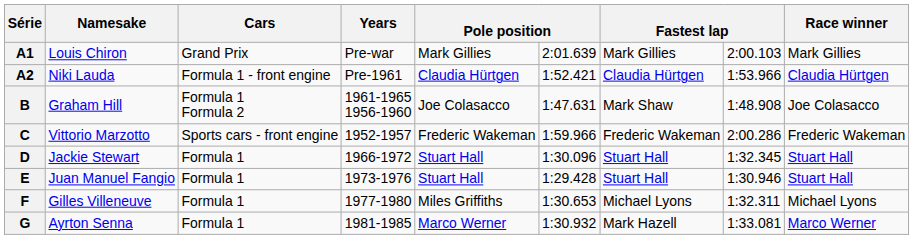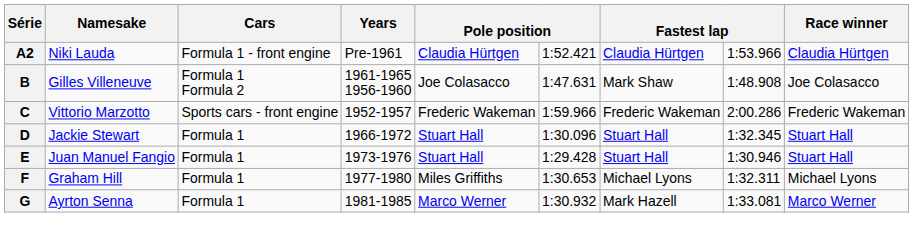 <table class="wikitable" style="font-size:90%">
 <tr>
 <th>Série</th>
 <th>Namesake</th>
 <th>Cars</th>
 <th>Years</th>
 <th colspan=2><br>Pole position</th>
 <th colspan=2><br>Fastest lap</th>
 <th>Race winner</th>
-</tr>
-<tr>
-<th>A1</th>
-<td><a href='#'>Louis Chiron</a></td>
-<td>Grand Prix</td>
-<td>Pre-war</td>
-<td align=left> Mark Gillies</td>
-<td>2:01.639</td>
-<td align=left> Mark Gillies</td>
-<td>2:00.103</td>
-<td align=left> Mark Gillies</td>
 </tr>
 <tr>
 <th>A2</th>
 <td><a href='#'>Niki Lauda</a></td>
 <td>Formula 1 - front engine</td>
 <td>Pre-1961</td>
 <td align=left> <a href='#'>Claudia Hürtgen</a></td>
 <td>1:52.421</td>
 <td align=left> <a href='#'>Claudia Hürtgen</a></td>
 <td>1:53.966</td>
 <td align=left> <a href='#'>Claudia Hürtgen</a></td>
 </tr>
 <tr>
 <th>B</th>
-<td><a href='#'>Graham Hill</a></td>
+<td><a href='#'>Gilles Villeneuve</a></td>
 <td>Formula 1<br>Formula 2</td>
 <td>1961-1965<br>1956-1960</td>
 <td align=left> Joe Colasacco</td>
 <td>1:47.631</td>
 <td align=left> Mark Shaw</td>
 <td>1:48.908</td>
 <td align=left> Joe Colasacco</td>
 </tr>
 <tr>
 <th>C</th>
 <td><a href='#'>Vittorio Marzotto</a></td>
 <td>Sports cars - front engine</td>
 <td>1952-1957</td>
 <td align=left> Frederic Wakeman</td>
 <td>1:59.966</td>
 <td align=left> Frederic Wakeman</td>
 <td>2:00.286</td>
 <td align=left> Frederic Wakeman</td>
 </tr>
 <tr>
 <th>D</th>
 <td><a href='#'>Jackie Stewart</a></td>
 <td>Formula 1</td>
 <td>1966-1972</td>
 <td align=left> <a href='#'>Stuart Hall</a></td>
 <td>1:30.096</td>
 <td align=left> <a href='#'>Stuart Hall</a></td>
 <td>1:32.345</td>
 <td align=left> <a href='#'>Stuart Hall</a></td>
 </tr>
 <tr>
 <th>E</th>
 <td><a href='#'>Juan Manuel Fangio</a></td>
 <td>Formula 1</td>
 <td>1973-1976</td>
 <td align=left> <a href='#'>Stuart Hall</a></td>
 <td>1:29.428</td>
 <td align=left> <a href='#'>Stuart Hall</a></td>
 <td>1:30.946</td>
 <td align=left> <a href='#'>Stuart Hall</a></td>
 </tr>
 <tr>
 <th>F</th>
-<td><a href='#'>Gilles Villeneuve</a></td>
+<td><a href='#'>Graham Hill</a></td>
 <td>Formula 1</td>
 <td>1977-1980</td>
 <td align=left> Miles Griffiths</td>
 <td>1:30.653</td>
 <td align=left> Michael Lyons</td>
 <td>1:32.311</td>
 <td align=left> Michael Lyons</td>
 </tr>
 <tr>
 <th>G</th>
 <td><a href='#'>Ayrton Senna</a></td>
 <td>Formula 1</td>
 <td>1981-1985</td>
 <td align=left> <a href='#'>Marco Werner</a></td>
 <td>1:30.932</td>
 <td align=left> Mark Hazell</td>
 <td>1:33.081</td>
 <td align=left> <a href='#'>Marco Werner</a></td>
 </tr>
 </table>
